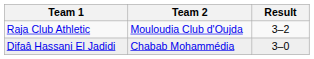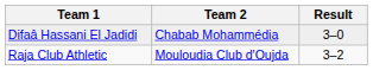 <table class="wikitable">
 <tr>
 <th width="180">Team 1</th>
 <th width="180">Team 2</th>
 <th width="80">Result</th>
 </tr>
+<tr style="background:#EFEFEF">
+<td><a href='#'>Difaâ Hassani El Jadidi</a></td>
+<td><a href='#'>Chabab Mohammédia</a></td>
+<td align="center">3–0</td>
+</tr>
 <tr>
 <td><a href='#'>Raja Club Athletic</a></td>
 <td><a href='#'>Mouloudia Club d'Oujda</a></td>
 <td align="center">3–2</td>
 </tr>
-<tr style="background:#EFEFEF">
-<td><a href='#'>Difaâ Hassani El Jadidi</a></td>
-<td><a href='#'>Chabab Mohammédia</a></td>
-<td align="center">3–0</td>
-</tr>
 </table>
